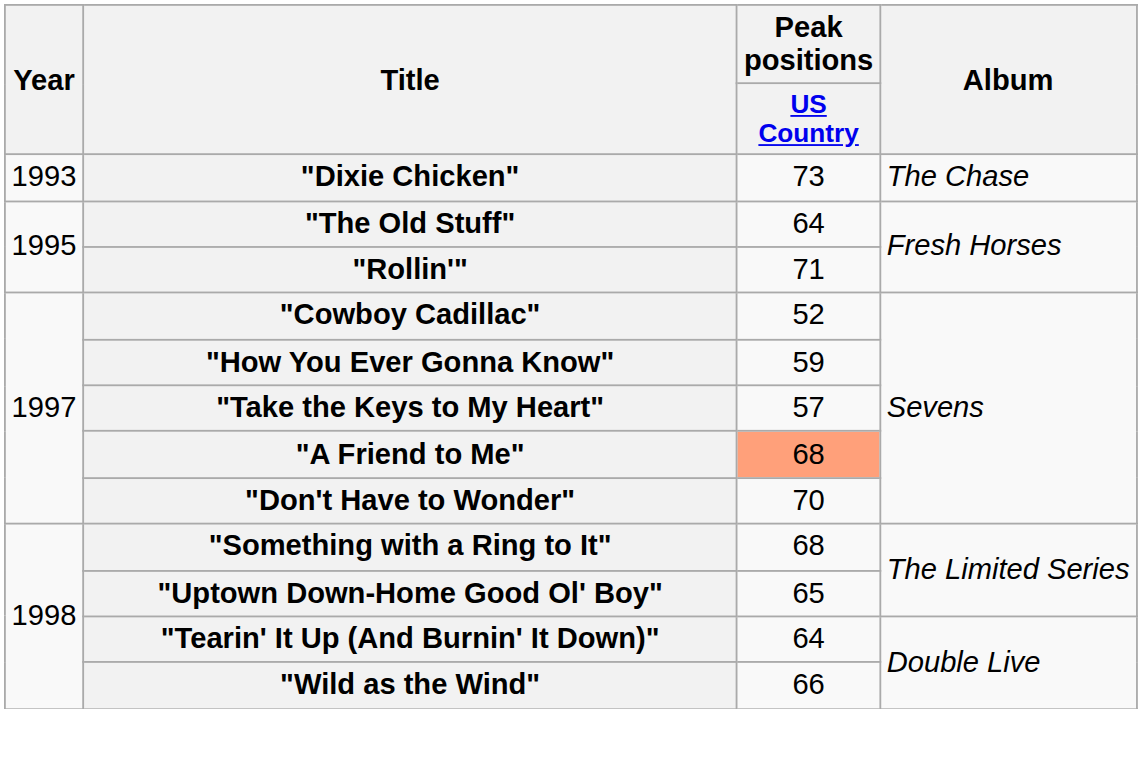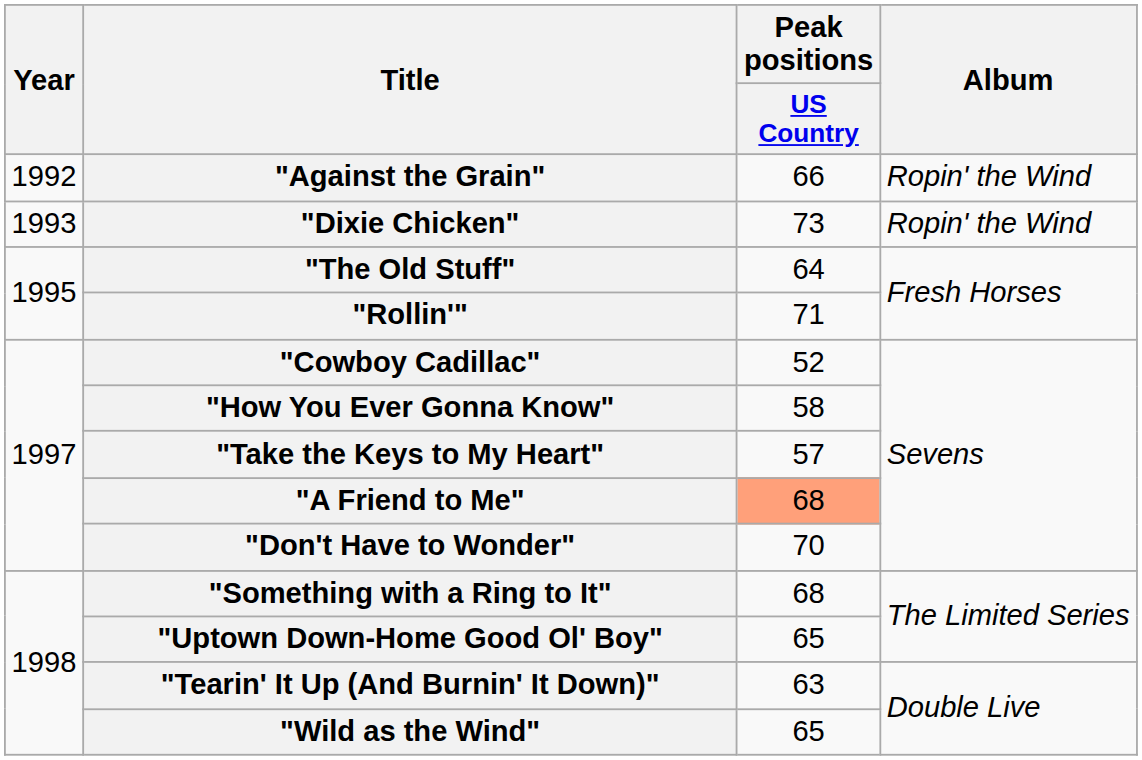 <table class="wikitable plainrowheaders" style="text-align:center;">
 <tr>
 <th rowspan="2">Year</th>
 <th rowspan="2" style="width:22em;">Title</th>
 <th colspan="1">Peak positions</th>
 <th rowspan="2">Album</th>
 </tr>
 <tr>
 <th scope="col" style="width:2.5em;font-size:90%;"><a href='#'>US<br>Country</a><br></th>
 </tr>
 <tr>
+<td>1992</td>
+<th scope="row">"Against the Grain"</th>
+<td>66</td>
+<td align="left"><em>Ropin' the Wind</em></td>
+</tr>
+<tr>
 <td>1993</td>
 <th scope="row">"Dixie Chicken"</th>
 <td>73</td>
-<td align="left"><em>The Chase</em></td>
+<td align="left"><em>Ropin' the Wind</em></td>
 </tr>
 <tr>
 <td rowspan="2">1995</td>
 <th scope="row">"The Old Stuff"</th>
 <td>64</td>
 <td align="left" rowspan="2"><em>Fresh Horses</em></td>
 </tr>
 <tr>
 <th scope="row">"Rollin'"</th>
 <td>71</td>
 </tr>
 <tr>
 <td rowspan="5">1997</td>
 <th scope="row">"Cowboy Cadillac"</th>
 <td>52</td>
 <td align="left" rowspan="5"><em>Sevens</em></td>
 </tr>
 <tr>
 <th scope="row">"How You Ever Gonna Know"</th>
-<td>59</td>
+<td>58</td>
 </tr>
 <tr>
 <th scope="row">"Take the Keys to My Heart"</th>
 <td>57</td>
 </tr>
 <tr>
 <th scope="row">"A Friend to Me"</th>
 <td style="background: lightsalmon;">68</td>
 </tr>
 <tr>
 <th scope="row">"Don't Have to Wonder"</th>
 <td>70</td>
 </tr>
 <tr>
 <td rowspan="4">1998</td>
 <th scope="row">"Something with a Ring to It"</th>
 <td>68</td>
 <td align="left" rowspan="2"><em>The Limited Series</em></td>
 </tr>
 <tr>
 <th scope="row">"Uptown Down-Home Good Ol' Boy"</th>
 <td>65</td>
 </tr>
 <tr>
 <th scope="row">"Tearin' It Up (And Burnin' It Down)"</th>
-<td>64</td>
+<td>63</td>
 <td align="left" rowspan="2"><em>Double Live</em></td>
 </tr>
 <tr>
 <th scope="row">"Wild as the Wind" </th>
-<td>66</td>
+<td>65</td>
 </tr>
 </table>
